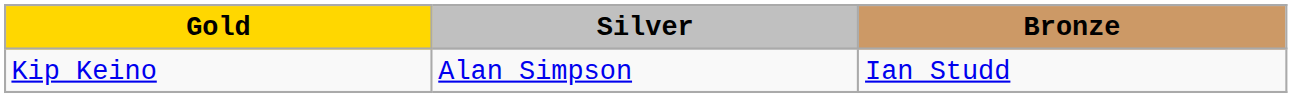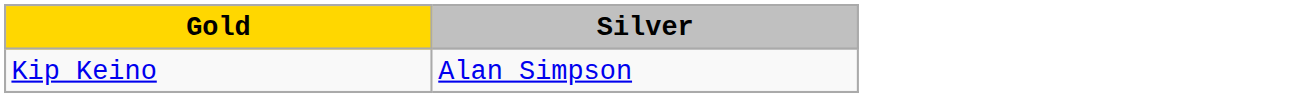 <table class="wikitable">
 <tr>
 <th style="background-color:gold; width: 200px;">Gold</th>
 <th style="background-color:silver; width: 200px;">Silver</th>
-<th style="background-color:#cc9966; width:200px;">Bronze</th>
 </tr>
 <tr>
 <td><a href='#'>Kip Keino</a><br><em></em></td>
 <td><a href='#'>Alan Simpson</a><br><em></em></td>
-<td><a href='#'>Ian Studd</a><br><em></em></td>
 </tr>
 </table>
